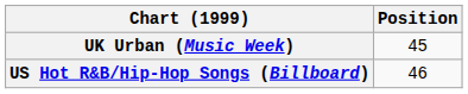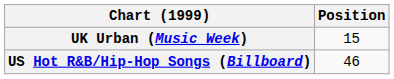 <table class="wikitable sortable plainrowheaders" style="text-align:center">
 <tr>
 <th>Chart (1999)</th>
 <th>Position</th>
 </tr>
 <tr>
 <th scope="row">UK Urban (<em><a href='#'>Music Week</a></em>)</th>
-<td>45</td>
+<td>15</td>
 </tr>
 <tr>
 <th scope="row">US <a href='#'>Hot R&B/Hip-Hop Songs</a> (<em><a href='#'>Billboard</a></em>)</th>
 <td style="text-align:center;">46</td>
 </tr>
 </table>
